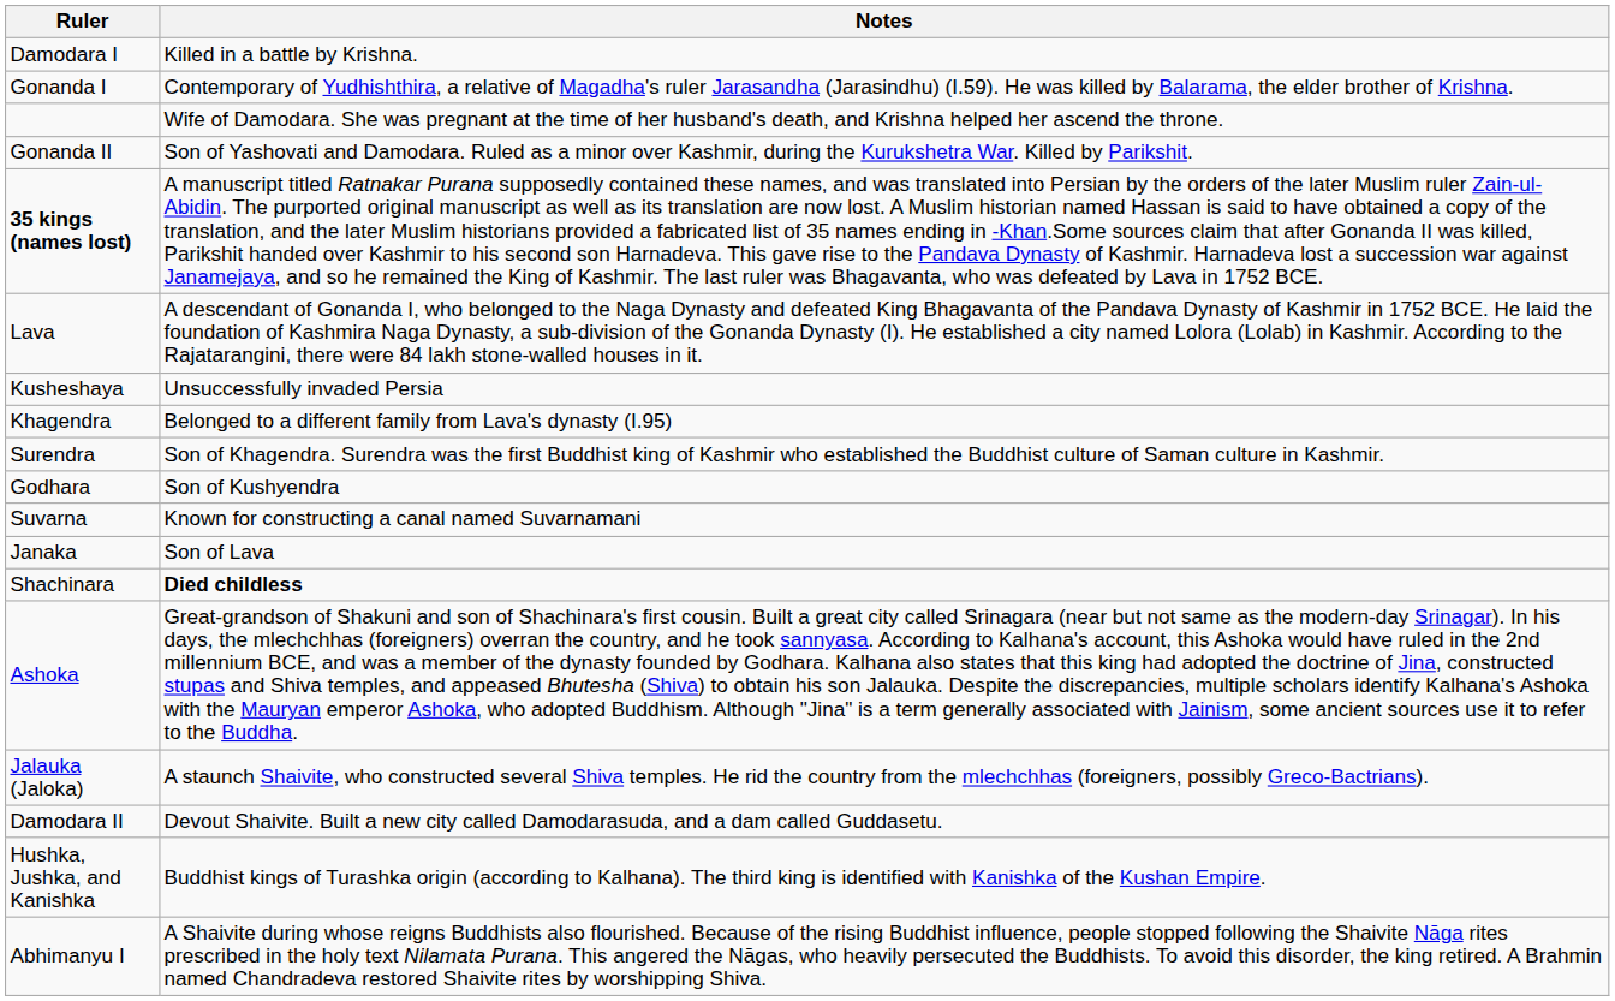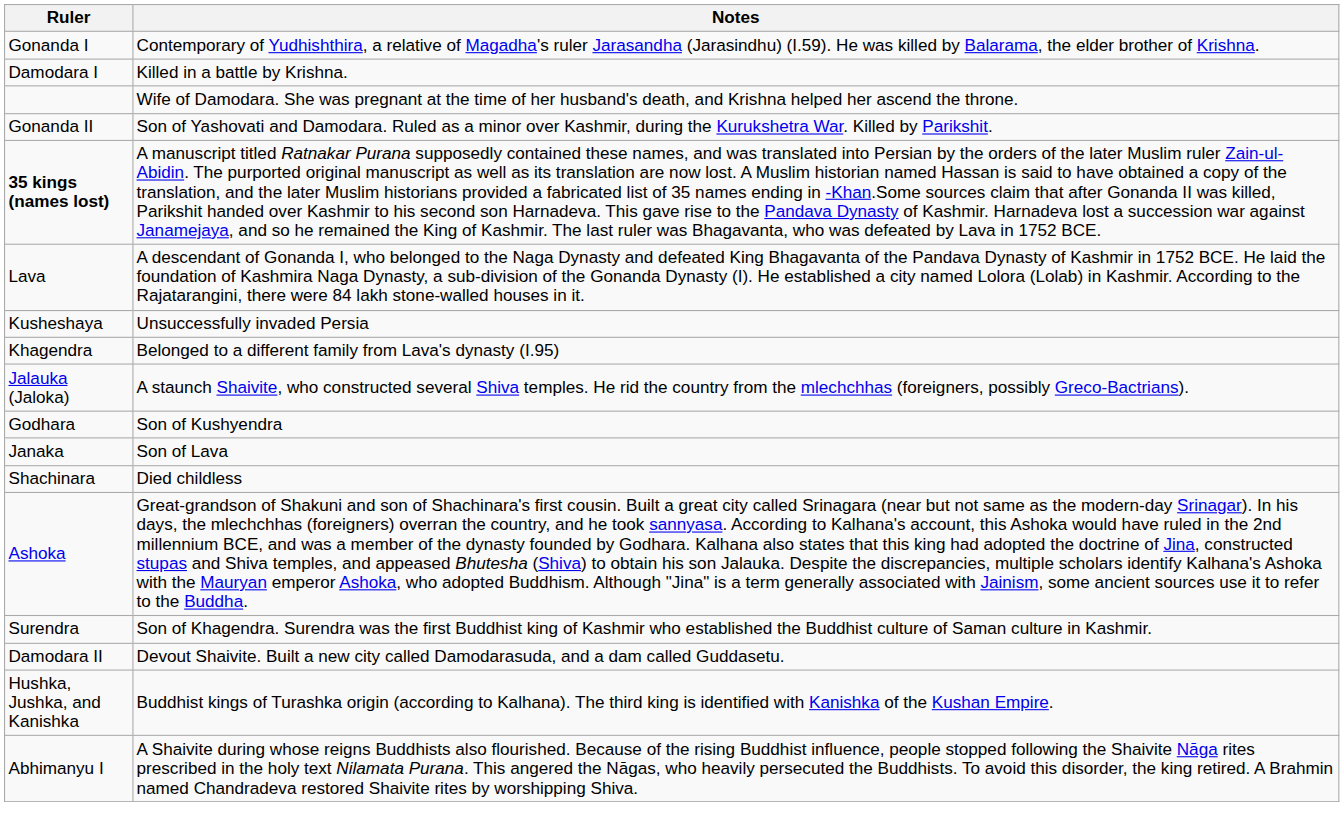 <table class="wikitable">
 <tr>
 <th>Ruler</th>
 <th>Notes</th>
 </tr>
 <tr>
+<td>Gonanda I</td>
+<td>Contemporary of <a href='#'>Yudhishthira</a>, a relative of <a href='#'>Magadha</a>'s ruler <a href='#'>Jarasandha</a> (Jarasindhu) (I.59). He was killed by <a href='#'>Balarama</a>, the elder brother of <a href='#'>Krishna</a>.</td>
+</tr>
+<tr>
 <td>Damodara I</td>
 <td>Killed in a battle by Krishna.</td>
-</tr>
-<tr>
-<td>Gonanda I</td>
-<td>Contemporary of <a href='#'>Yudhishthira</a>, a relative of <a href='#'>Magadha</a>'s ruler <a href='#'>Jarasandha</a> (Jarasindhu) (I.59). He was killed by <a href='#'>Balarama</a>, the elder brother of <a href='#'>Krishna</a>.</td>
 </tr>
 <tr>
 <td></td>
 <td>Wife of Damodara. She was pregnant at the time of her husband's death, and Krishna helped her ascend the throne.</td>
 </tr>
 <tr>
 <td>Gonanda II</td>
 <td>Son of Yashovati and Damodara. Ruled as a minor over Kashmir, during the <a href='#'>Kurukshetra War</a>. Killed by <a href='#'>Parikshit</a>.</td>
 </tr>
 <tr>
 <td><strong>35 kings<br>(names lost)</strong></td>
 <td>A manuscript titled <em>Ratnakar Purana</em> supposedly contained these names, and was translated into Persian by the orders of the later Muslim ruler <a href='#'>Zain-ul-Abidin</a>. The purported original manuscript as well as its translation are now lost. A Muslim historian named Hassan is said to have obtained a copy of the translation, and the later Muslim historians provided a fabricated list of 35 names ending in <a href='#'>-Khan</a>.Some sources claim that after Gonanda II was killed, Parikshit handed over Kashmir to his second son Harnadeva. This gave rise to the <a href='#'>Pandava Dynasty</a> of Kashmir. Harnadeva lost a succession war against <a href='#'>Janamejaya</a>, and so he remained the King of Kashmir. The last ruler was Bhagavanta, who was defeated by Lava in 1752 BCE.</td>
 </tr>
 <tr>
 <td>Lava</td>
 <td>A descendant of Gonanda I, who belonged to the Naga Dynasty and defeated King Bhagavanta of the Pandava Dynasty of Kashmir in 1752 BCE. He laid the foundation of Kashmira Naga Dynasty, a sub-division of the Gonanda Dynasty (I). He established a city named Lolora (Lolab) in Kashmir. According to the Rajatarangini, there were 84 lakh stone-walled houses in it.</td>
 </tr>
 <tr>
 <td>Kusheshaya</td>
 <td>Unsuccessfully invaded Persia</td>
 </tr>
 <tr>
 <td>Khagendra</td>
 <td>Belonged to a different family from Lava's dynasty (I.95)</td>
 </tr>
 <tr>
-<td>Surendra</td>
-<td>Son of Khagendra. Surendra was the first Buddhist king of Kashmir who established the Buddhist culture of Saman culture in Kashmir.</td>
+<td><a href='#'>Jalauka</a> (Jaloka)</td>
+<td>A staunch <a href='#'>Shaivite</a>, who constructed several <a href='#'>Shiva</a> temples. He rid the country from the <a href='#'>mlechchhas</a> (foreigners, possibly <a href='#'>Greco-Bactrians</a>).   </td>
 </tr>
 <tr>
 <td>Godhara</td>
 <td>Son of Kushyendra</td>
-</tr>
-<tr>
-<td>Suvarna</td>
-<td>Known for constructing a canal named Suvarnamani</td>
 </tr>
 <tr>
 <td>Janaka</td>
 <td>Son of Lava</td>
 </tr>
 <tr>
 <td>Shachinara</td>
-<td><strong>Died childless</strong></td>
+<td>Died childless</td>
 </tr>
 <tr>
 <td><a href='#'>Ashoka</a></td>
 <td>Great-grandson of Shakuni and son of Shachinara's first cousin. Built a great city called Srinagara (near but not same as the modern-day <a href='#'>Srinagar</a>). In his days, the mlechchhas (foreigners) overran the country, and he took <a href='#'>sannyasa</a>. According to Kalhana's account, this Ashoka would have ruled in the 2nd millennium BCE, and was a member of the dynasty founded by Godhara. Kalhana also states that this king had adopted the doctrine of <a href='#'>Jina</a>, constructed <a href='#'>stupas</a> and Shiva temples, and appeased <em>Bhutesha</em> (<a href='#'>Shiva</a>) to obtain his son Jalauka. Despite the discrepancies, multiple scholars identify Kalhana's Ashoka with the <a href='#'>Mauryan</a> emperor <a href='#'>Ashoka</a>, who adopted Buddhism. Although "Jina" is a term generally associated with <a href='#'>Jainism</a>, some ancient sources use it to refer to the <a href='#'>Buddha</a>.</td>
 </tr>
 <tr>
-<td><a href='#'>Jalauka</a> (Jaloka)</td>
-<td>A staunch <a href='#'>Shaivite</a>, who constructed several <a href='#'>Shiva</a> temples. He rid the country from the <a href='#'>mlechchhas</a> (foreigners, possibly <a href='#'>Greco-Bactrians</a>).   </td>
+<td>Surendra</td>
+<td>Son of Khagendra. Surendra was the first Buddhist king of Kashmir who established the Buddhist culture of Saman culture in Kashmir.</td>
 </tr>
 <tr>
 <td>Damodara II</td>
 <td>Devout Shaivite. Built a new city called Damodarasuda, and a dam called Guddasetu.</td>
 </tr>
 <tr>
 <td>Hushka, Jushka, and Kanishka</td>
 <td>Buddhist kings of Turashka origin (according to Kalhana). The third king is identified with <a href='#'>Kanishka</a> of the <a href='#'>Kushan Empire</a>.</td>
 </tr>
 <tr>
 <td>Abhimanyu I</td>
 <td>A Shaivite during whose reigns Buddhists also flourished. Because of the rising Buddhist influence, people stopped following the Shaivite <a href='#'>Nāga</a> rites prescribed in the holy text <em>Nilamata Purana</em>. This angered the Nāgas, who heavily persecuted the Buddhists. To avoid this disorder, the king retired. A Brahmin named Chandradeva restored Shaivite rites by worshipping Shiva.</td>
 </tr>
 </table>
